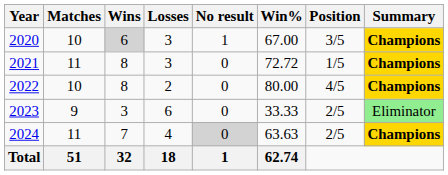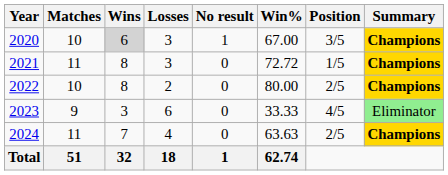 <table class="wikitable sortable" style="text-align:center">
 <tr>
 <th>Year</th>
 <th>Matches</th>
 <th>Wins</th>
 <th>Losses</th>
 <th>No result</th>
 <th>Win%</th>
 <th>Position</th>
 <th>Summary</th>
 </tr>
 <tr>
 <td><a href='#'>2020</a></td>
 <td>10</td>
 <td style="background: lightgrey;">6</td>
 <td>3</td>
 <td>1</td>
 <td>67.00</td>
 <td>3/5</td>
 <td bgcolor="gold"><strong>Champions</strong></td>
 </tr>
 <tr>
 <td><a href='#'>2021</a></td>
 <td>11</td>
 <td>8</td>
 <td>3</td>
 <td>0</td>
 <td>72.72</td>
 <td>1/5</td>
 <td bgcolor="gold"><strong>Champions</strong></td>
 </tr>
 <tr>
 <td><a href='#'>2022</a></td>
 <td>10</td>
 <td>8</td>
 <td>2</td>
 <td>0</td>
 <td>80.00</td>
-<td>4/5</td>
+<td>2/5</td>
 <td bgcolor="gold"><strong>Champions</strong></td>
 </tr>
 <tr>
 <td><a href='#'>2023</a></td>
 <td>9</td>
 <td>3</td>
 <td>6</td>
 <td>0</td>
 <td>33.33</td>
-<td>2/5</td>
+<td>4/5</td>
 <td bgcolor="lightgreen">Eliminator</td>
 </tr>
 <tr>
 <td><a href='#'>2024</a></td>
 <td>11</td>
 <td>7</td>
 <td>4</td>
-<td style="background: lightgrey;">0</td>
+<td>0</td>
 <td>63.63</td>
 <td>2/5</td>
 <td bgcolor="gold"><strong>Champions</strong></td>
 </tr>
 <tr>
 <th>Total</th>
 <th>51</th>
 <th>32</th>
 <th>18</th>
 <th>1</th>
 <th>62.74</th>
 </tr>
 </table>
